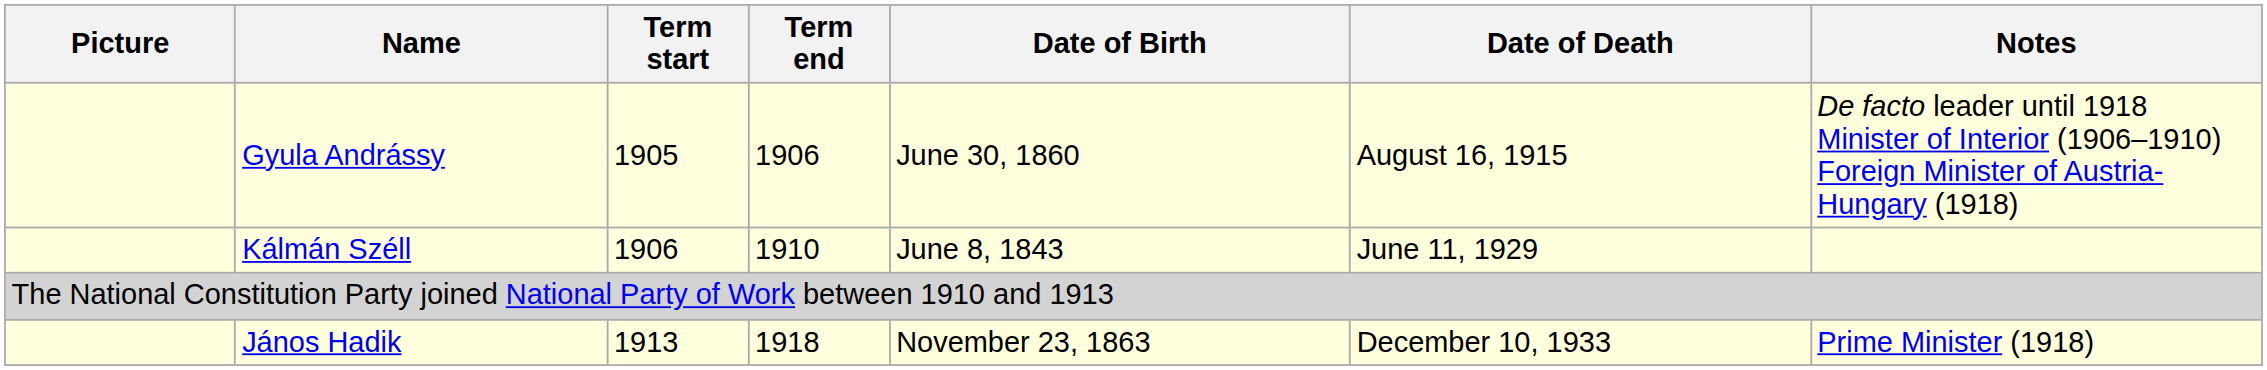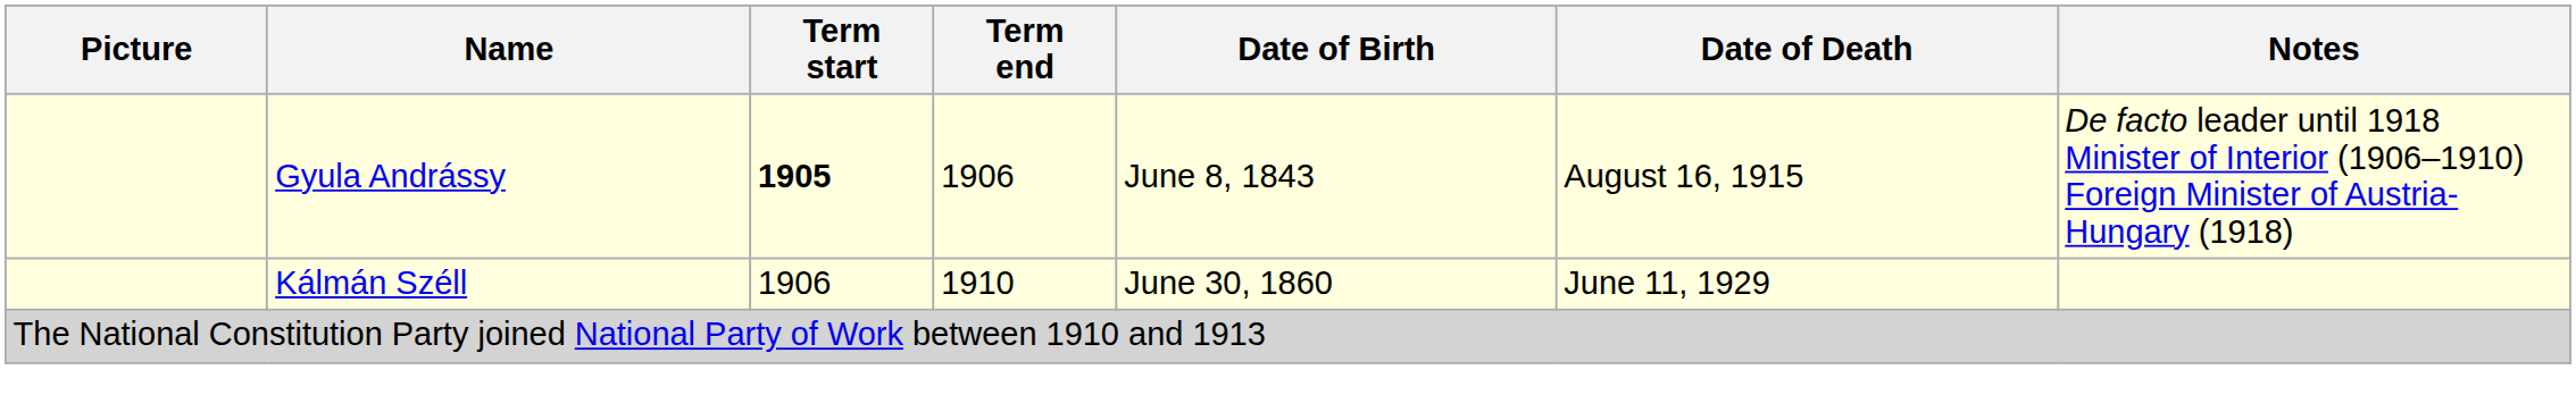 <table class="wikitable">
 <tr>
 <th width=120px>Picture</th>
 <th>Name</th>
 <th>Term<br>start</th>
 <th>Term<br>end</th>
 <th>Date of Birth</th>
 <th>Date of Death</th>
 <th width=20%>Notes</th>
 </tr>
 <tr style="background:#ffd;">
 <td></td>
 <td><a href='#'>Gyula Andrássy</a></td>
-<td>1905</td>
+<td><strong>1905</strong></td>
 <td>1906</td>
-<td>June 30, 1860</td>
+<td>June 8, 1843</td>
 <td>August 16, 1915</td>
 <td><em>De facto</em> leader until 1918 <br> <a href='#'>Minister of Interior</a> (1906–1910)<br><a href='#'>Foreign Minister of Austria-Hungary</a> (1918)</td>
 </tr>
 <tr style="background:#ffd;">
 <td></td>
 <td><a href='#'>Kálmán Széll</a></td>
 <td>1906</td>
 <td>1910</td>
-<td>June 8, 1843</td>
+<td>June 30, 1860</td>
 <td>June 11, 1929</td>
 <td></td>
 </tr>
 <tr style="background-color: lightgrey;">
 <td colspan="7">The National Constitution Party joined <a href='#'>National Party of Work</a> between 1910 and 1913</td>
 </tr>
-<tr style="background:#ffd;">
-<td></td>
-<td><a href='#'>János Hadik</a></td>
-<td>1913</td>
-<td>1918</td>
-<td>November 23, 1863</td>
-<td>December 10, 1933</td>
-<td><a href='#'>Prime Minister</a> (1918)</td>
-</tr>
 </table>
